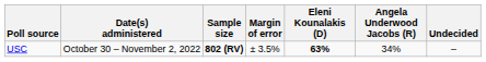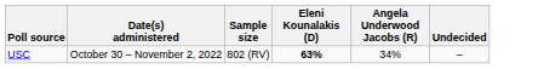 <table class="wikitable" style="font-size:90%;text-align:center;">
 <tr valign=bottom>
 <th>Poll source</th>
 <th>Date(s)<br>administered</th>
 <th>Sample<br>size</th>
-<th>Margin<br>of error</th>
 <th style="width:100px;">Eleni<br>Kounalakis (D)</th>
 <th style="width:100px;">Angela<br>Underwood Jacobs (R)</th>
 <th>Undecided</th>
 </tr>
 <tr>
 <td style="text-align:left;"><a href='#'>USC</a></td>
 <td>October 30 – November 2, 2022</td>
-<td><strong>802 (RV)</strong></td>
-<td>± 3.5%</td>
+<td>802 (RV)</td>
 <td><strong>63%</strong></td>
 <td>34%</td>
 <td>–</td>
 </tr>
 </table>
